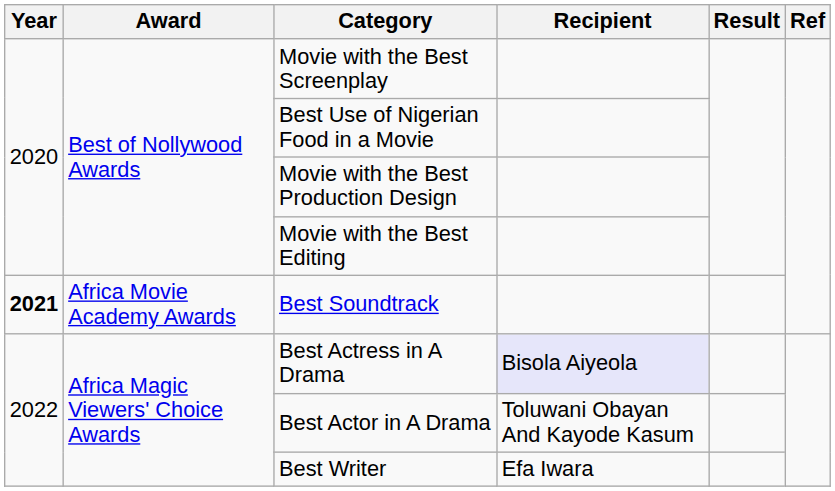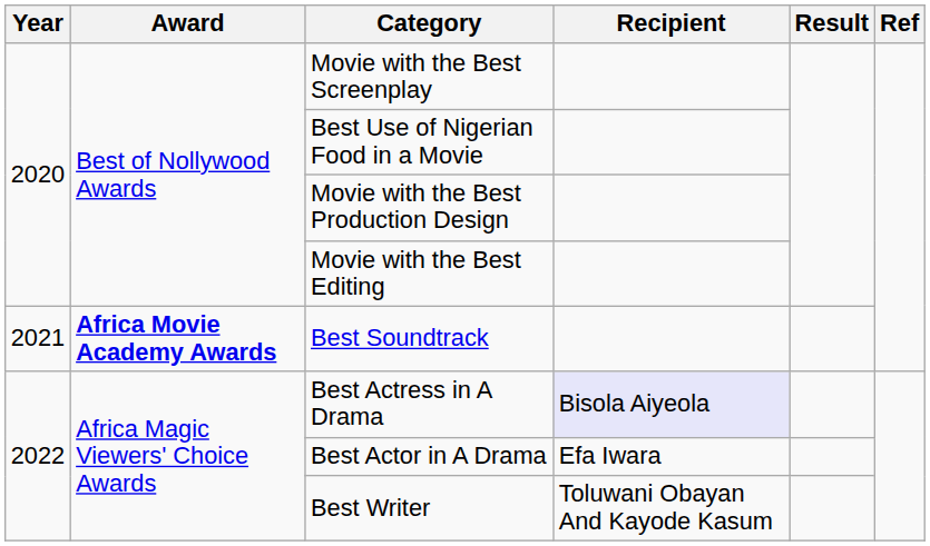 <table class="wikitable">
 <tr>
 <th>Year</th>
 <th>Award</th>
 <th>Category</th>
 <th>Recipient</th>
 <th>Result</th>
 <th>Ref</th>
 </tr>
 <tr>
 <td rowspan="4">2020</td>
 <td rowspan="4"><a href='#'>Best of Nollywood Awards</a></td>
 <td>Movie with the Best Screenplay</td>
 <td></td>
 <td rowspan="4"></td>
 </tr>
 <tr>
 <td>Best Use of Nigerian Food in a Movie</td>
 <td></td>
 </tr>
 <tr>
 <td>Movie with the Best Production Design</td>
 <td></td>
 </tr>
 <tr>
 <td>Movie with the Best Editing</td>
 <td></td>
 </tr>
 <tr>
-<td><strong>2021</strong></td>
-<td><a href='#'>Africa Movie Academy Awards</a></td>
+<td>2021</td>
+<td><strong><a href='#'>Africa Movie Academy Awards</a></strong></td>
 <td><a href='#'>Best Soundtrack</a></td>
 <td></td>
 <td></td>
 </tr>
 <tr>
 <td rowspan="3">2022</td>
 <td rowspan="3"><a href='#'>Africa Magic Viewers' Choice Awards</a></td>
 <td>Best Actress in A Drama</td>
 <td style="background: lavender;">Bisola Aiyeola</td>
 <td></td>
 <td rowspan="3"></td>
 </tr>
 <tr>
 <td>Best Actor in A Drama</td>
-<td>Toluwani Obayan And Kayode Kasum</td>
+<td>Efa Iwara</td>
 <td></td>
 </tr>
 <tr>
 <td>Best Writer</td>
-<td>Efa Iwara</td>
+<td>Toluwani Obayan And Kayode Kasum</td>
 <td></td>
 </tr>
 </table>
